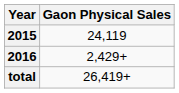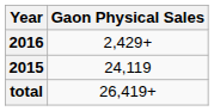 <table class="wikitable">
 <tr>
 <th scope="col">Year</th>
 <th scope="col">Gaon Physical Sales</th>
 </tr>
 <tr>
+<th scope="row">2016</th>
+<td style="text-align:center;">2,429+</td>
+</tr>
+<tr>
 <th scope="row">2015</th>
 <td style="text-align:center;">24,119</td>
-</tr>
-<tr>
-<th scope="row">2016</th>
-<td style="text-align:center;">2,429+</td>
 </tr>
 <tr>
 <th scope="row">total</th>
 <td style="text-align:center;">26,419+</td>
 </tr>
 </table>
